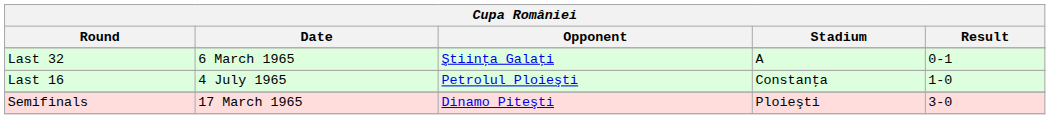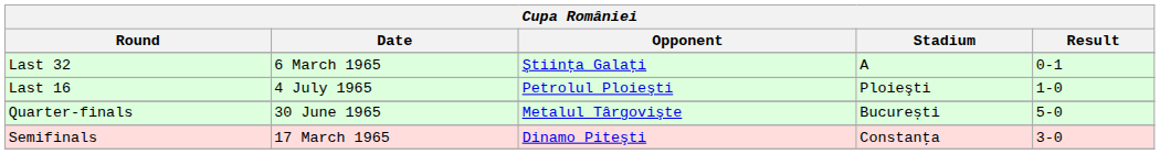 <table class="wikitable" style="width:80%;">
 <tr>
 <th colspan="5" style="text-align:center;"><em>Cupa României</em></th>
 </tr>
 <tr>
 <th>Round</th>
 <th>Date</th>
 <th>Opponent</th>
 <th>Stadium</th>
 <th>Result</th>
 </tr>
 <tr>
 </tr>
 <tr bgcolor="#ddffdd">
 <td>Last 32</td>
 <td>6 March 1965</td>
 <td><a href='#'>Ştiinţa Galaţi</a></td>
 <td>A</td>
 <td>0-1</td>
 </tr>
 <tr>
 </tr>
 <tr bgcolor="#ddffdd">
 <td>Last 16</td>
 <td>4 July 1965</td>
 <td><a href='#'>Petrolul Ploieşti</a></td>
-<td>Constanţa</td>
+<td>Ploieşti</td>
 <td>1-0</td>
 </tr>
 <tr>
+</tr>
+<tr bgcolor="#ddffdd">
+<td>Quarter-finals</td>
+<td>30 June 1965</td>
+<td><a href='#'>Metalul Târgovişte</a></td>
+<td>București</td>
+<td>5-0</td>
 </tr>
 <tr>
 </tr>
 <tr bgcolor="#ffdddd">
 <td>Semifinals</td>
 <td>17 March 1965</td>
 <td><a href='#'>Dinamo Piteşti</a></td>
-<td>Ploieşti</td>
+<td>Constanţa</td>
 <td>3-0</td>
 </tr>
 <tr>
 </tr>
 </table>
